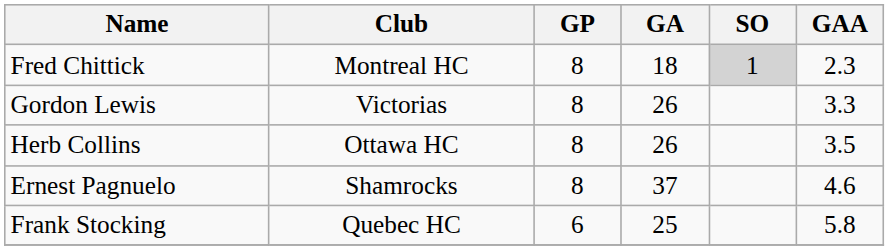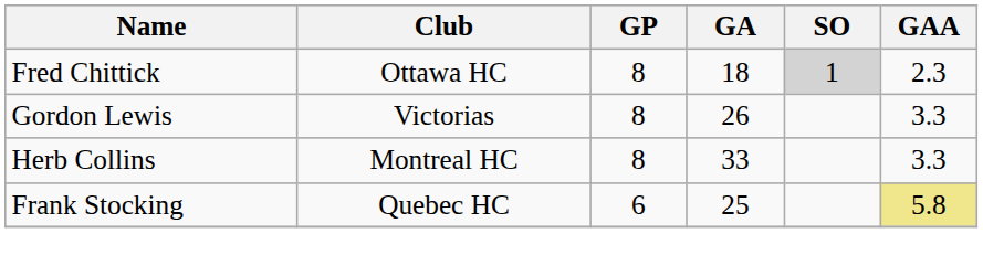 <table class="wikitable" style="text-align:center;">
 <tr>
 <th style="width:10em">Name</th>
 <th style="width:10em">Club</th>
 <th style="width:3em">GP</th>
 <th style="width:3em">GA</th>
 <th style="width:3em">SO</th>
 <th style="width:3em">GAA</th>
 </tr>
 <tr>
 <td align="left">Fred Chittick</td>
-<td>Montreal HC</td>
+<td>Ottawa HC</td>
 <td>8</td>
 <td>18</td>
 <td style="background: lightgrey;">1</td>
 <td>2.3</td>
 </tr>
 <tr>
 <td align="left">Gordon Lewis</td>
 <td>Victorias</td>
 <td>8</td>
 <td>26</td>
 <td></td>
 <td>3.3</td>
 </tr>
 <tr>
 <td align="left">Herb Collins</td>
-<td>Ottawa HC</td>
+<td>Montreal HC</td>
 <td>8</td>
-<td>26</td>
+<td>33</td>
 <td></td>
-<td>3.5</td>
-</tr>
-<tr>
-<td align="left">Ernest Pagnuelo</td>
-<td>Shamrocks</td>
-<td>8</td>
-<td>37</td>
-<td></td>
-<td>4.6</td>
+<td>3.3</td>
 </tr>
 <tr>
 <td align="left">Frank Stocking</td>
 <td>Quebec HC</td>
 <td>6</td>
 <td>25</td>
 <td></td>
-<td>5.8</td>
+<td style="background: khaki;">5.8</td>
 </tr>
 <tr>
 </tr>
 </table>
